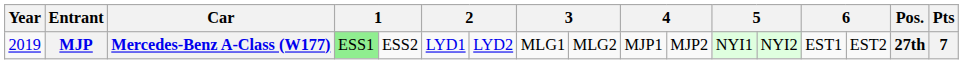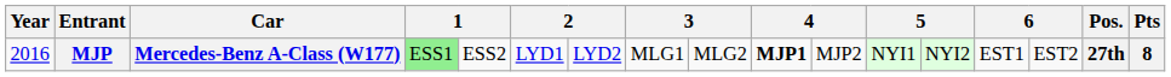 <table class="wikitable" border="1" style="text-align:center; font-size:90%;">
 <tr>
 <th>Year</th>
 <th>Entrant</th>
 <th>Car</th>
 <th colspan=2>1</th>
 <th colspan=2>2</th>
 <th colspan=2>3</th>
 <th colspan=2>4</th>
 <th colspan=2>5</th>
 <th colspan=2>6</th>
 <th>Pos.</th>
 <th>Pts</th>
 </tr>
 <tr>
-<td><a href='#'>2019</a></td>
+<td><a href='#'>2016</a></td>
 <th><a href='#'>MJP</a></th>
 <th><a href='#'>Mercedes-Benz A-Class (W177)</a></th>
 <td style="background: lightgreen;">ESS1<br></td>
 <td>ESS2<br></td>
 <td><a href='#'>LYD1</a><br></td>
 <td><a href='#'>LYD2</a><br></td>
 <td>MLG1<br></td>
 <td>MLG2<br></td>
-<td>MJP1<br></td>
+<td><strong>MJP1<br></strong></td>
 <td>MJP2<br></td>
 <td style="background:#DFFFDF;">NYI1<br></td>
 <td style="background:#DFFFDF;">NYI2<br></td>
 <td>EST1<br></td>
 <td>EST2<br></td>
 <th>27th</th>
-<th>7</th>
+<th>8</th>
 </tr>
 </table>
